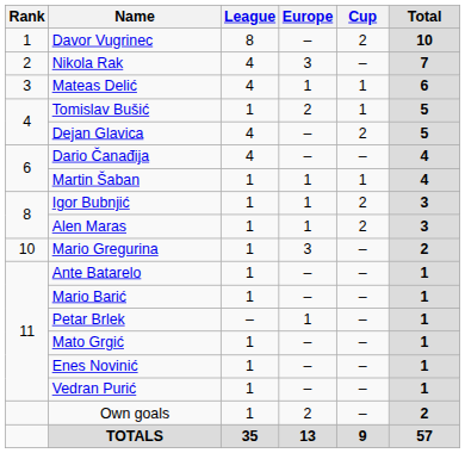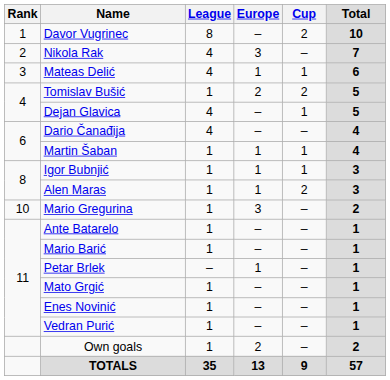 <table class="wikitable" style="text-align: center;">
 <tr>
 <th width=40>Rank</th>
 <th width=180>Name</th>
 <th width=50><a href='#'>League</a></th>
 <th width=50><a href='#'>Europe</a></th>
 <th width=50><a href='#'>Cup</a></th>
 <th width=70 style="background: #DCDCDC">Total</th>
 </tr>
 <tr>
 <td rowspan=1>1</td>
 <td style="text-align:left;"> <a href='#'>Davor Vugrinec</a></td>
 <td>8</td>
 <td>–</td>
 <td>2</td>
 <th style="background: #DCDCDC">10</th>
 </tr>
 <tr>
 <td rowspan=1>2</td>
 <td style="text-align:left;"> <a href='#'>Nikola Rak</a></td>
 <td>4</td>
 <td>3</td>
 <td>–</td>
 <th style="background: #DCDCDC">7</th>
 </tr>
 <tr>
 <td rowspan=1>3</td>
 <td style="text-align:left;"> <a href='#'>Mateas Delić</a></td>
 <td>4</td>
 <td>1</td>
 <td>1</td>
 <th style="background: #DCDCDC">6</th>
 </tr>
 <tr>
 <td rowspan=2>4</td>
 <td style="text-align:left;"> <a href='#'>Tomislav Bušić</a></td>
 <td>1</td>
 <td>2</td>
-<td>1</td>
+<td>2</td>
 <th style="background: #DCDCDC">5</th>
 </tr>
 <tr>
 <td style="text-align:left;"> <a href='#'>Dejan Glavica</a></td>
 <td>4</td>
 <td>–</td>
-<td>2</td>
+<td>1</td>
 <th style="background: #DCDCDC">5</th>
 </tr>
 <tr>
 <td rowspan=2>6</td>
 <td style="text-align:left;"> <a href='#'>Dario Čanađija</a></td>
 <td>4</td>
 <td>–</td>
 <td>–</td>
 <th style="background: #DCDCDC">4</th>
 </tr>
 <tr>
 <td style="text-align:left;"> <a href='#'>Martin Šaban</a></td>
 <td>1</td>
 <td>1</td>
 <td>1</td>
 <th style="background: #DCDCDC">4</th>
 </tr>
 <tr>
 <td rowspan=2>8</td>
 <td style="text-align:left;"> <a href='#'>Igor Bubnjić</a></td>
 <td>1</td>
 <td>1</td>
-<td>2</td>
+<td>1</td>
 <th style="background: #DCDCDC">3</th>
 </tr>
 <tr>
 <td style="text-align:left;"> <a href='#'>Alen Maras</a></td>
 <td>1</td>
 <td>1</td>
 <td>2</td>
 <th style="background: #DCDCDC">3</th>
 </tr>
 <tr>
 <td rowspan=1>10</td>
 <td style="text-align:left;"> <a href='#'>Mario Gregurina</a></td>
 <td>1</td>
 <td>3</td>
 <td>–</td>
 <th style="background: #DCDCDC">2</th>
 </tr>
 <tr>
 <td rowspan=6>11</td>
 <td style="text-align:left;"> <a href='#'>Ante Batarelo</a></td>
 <td>1</td>
 <td>–</td>
 <td>–</td>
 <th style="background: #DCDCDC">1</th>
 </tr>
 <tr>
 <td style="text-align:left;"> <a href='#'>Mario Barić</a></td>
 <td>1</td>
 <td>–</td>
 <td>–</td>
 <th style="background: #DCDCDC">1</th>
 </tr>
 <tr>
 <td style="text-align:left;"> <a href='#'>Petar Brlek</a></td>
 <td>–</td>
 <td>1</td>
 <td>–</td>
 <th style="background: #DCDCDC">1</th>
 </tr>
 <tr>
 <td style="text-align:left;"> <a href='#'>Mato Grgić</a></td>
 <td>1</td>
 <td>–</td>
 <td>–</td>
 <th style="background: #DCDCDC">1</th>
 </tr>
 <tr>
 <td style="text-align:left;"> <a href='#'>Enes Novinić</a></td>
 <td>1</td>
 <td>–</td>
 <td>–</td>
 <th style="background: #DCDCDC">1</th>
 </tr>
 <tr>
 <td style="text-align:left;"> <a href='#'>Vedran Purić</a></td>
 <td>1</td>
 <td>–</td>
 <td>–</td>
 <th style="background: #DCDCDC">1</th>
 </tr>
 <tr>
 <td></td>
 <td style="text-align:center;">Own goals</td>
 <td>1</td>
 <td>2</td>
 <td>–</td>
 <th style="background: #DCDCDC">2</th>
 </tr>
 <tr>
 <td></td>
 <th style="background: #DCDCDC">TOTALS</th>
 <th style="background: #DCDCDC">35</th>
 <th style="background: #DCDCDC">13</th>
 <th style="background: #DCDCDC">9</th>
 <th style="background: #DCDCDC">57</th>
 </tr>
 </table>
